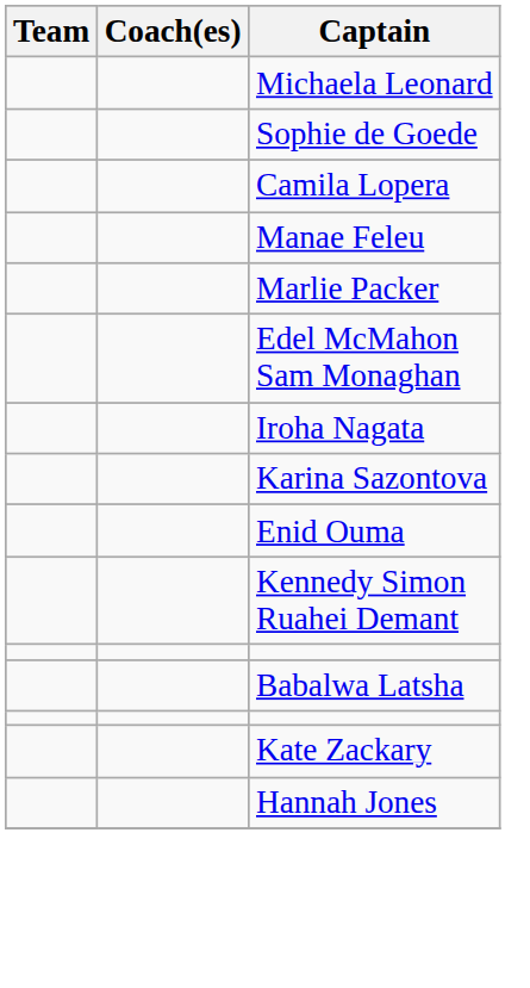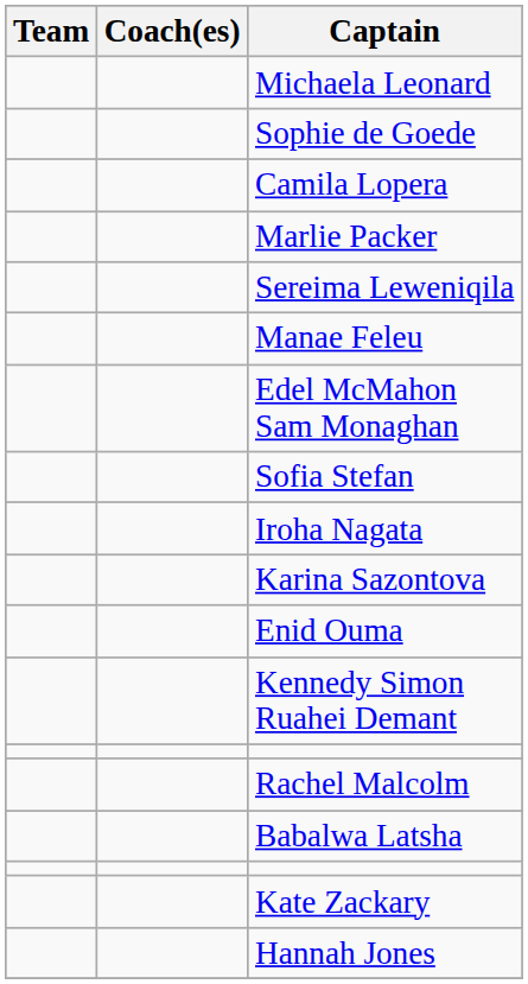 <table class="wikitable sortable">
 <tr>
 <th>Team</th>
 <th>Coach(es)</th>
 <th>Captain</th>
 </tr>
 <tr>
 <td></td>
 <td> </td>
 <td><a href='#'>Michaela Leonard</a></td>
 </tr>
 <tr>
 <td></td>
 <td> </td>
 <td><a href='#'>Sophie de Goede</a></td>
 </tr>
 <tr>
 <td></td>
 <td> </td>
 <td><a href='#'>Camila Lopera</a></td>
 </tr>
 <tr>
 <td></td>
+<td> </td>
+<td><a href='#'>Marlie Packer</a></td>
+</tr>
+<tr>
+<td></td>
+<td> </td>
+<td><a href='#'>Sereima Leweniqila</a></td>
+</tr>
+<tr>
+<td></td>
 <td> <br> </td>
 <td><a href='#'>Manae Feleu</a></td>
 </tr>
 <tr>
 <td></td>
 <td> </td>
-<td><a href='#'>Marlie Packer</a></td>
+<td><a href='#'>Edel McMahon</a><br> <a href='#'>Sam Monaghan</a></td>
 </tr>
 <tr>
 <td></td>
 <td> </td>
-<td><a href='#'>Edel McMahon</a><br> <a href='#'>Sam Monaghan</a></td>
+<td><a href='#'>Sofia Stefan</a></td>
 </tr>
 <tr>
 <td></td>
 <td> </td>
 <td><a href='#'>Iroha Nagata</a></td>
 </tr>
 <tr>
 <td></td>
 <td> </td>
 <td><a href='#'>Karina Sazontova</a></td>
 </tr>
 <tr>
 <td></td>
 <td> </td>
 <td><a href='#'>Enid Ouma</a></td>
 </tr>
 <tr>
 <td></td>
 <td> </td>
 <td><a href='#'>Kennedy Simon</a><br><a href='#'>Ruahei Demant</a></td>
 </tr>
 <tr>
 <td></td>
 <td> </td>
 <td></td>
 </tr>
 <tr>
 <td></td>
 <td> </td>
+<td><a href='#'>Rachel Malcolm</a></td>
+</tr>
+<tr>
+<td></td>
+<td> </td>
 <td><a href='#'>Babalwa Latsha</a></td>
 </tr>
 <tr>
 <td></td>
 <td> </td>
 <td></td>
 </tr>
 <tr>
 <td></td>
 <td> </td>
 <td><a href='#'>Kate Zackary</a></td>
 </tr>
 <tr>
 <td></td>
 <td> </td>
 <td><a href='#'>Hannah Jones</a></td>
 </tr>
 <tr>
 </tr>
 </table>
